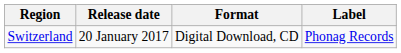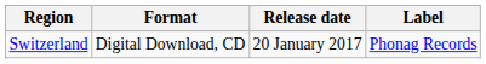 <table class="wikitable">
 <tr>
 <th>Region</th>
+<th>Format</th>
 <th>Release date</th>
-<th>Format</th>
 <th>Label</th>
 </tr>
 <tr>
 <td><a href='#'>Switzerland</a></td>
+<td>Digital Download, CD</td>
 <td>20 January 2017</td>
-<td>Digital Download, CD</td>
 <td><a href='#'>Phonag Records</a></td>
 </tr>
 </table>
